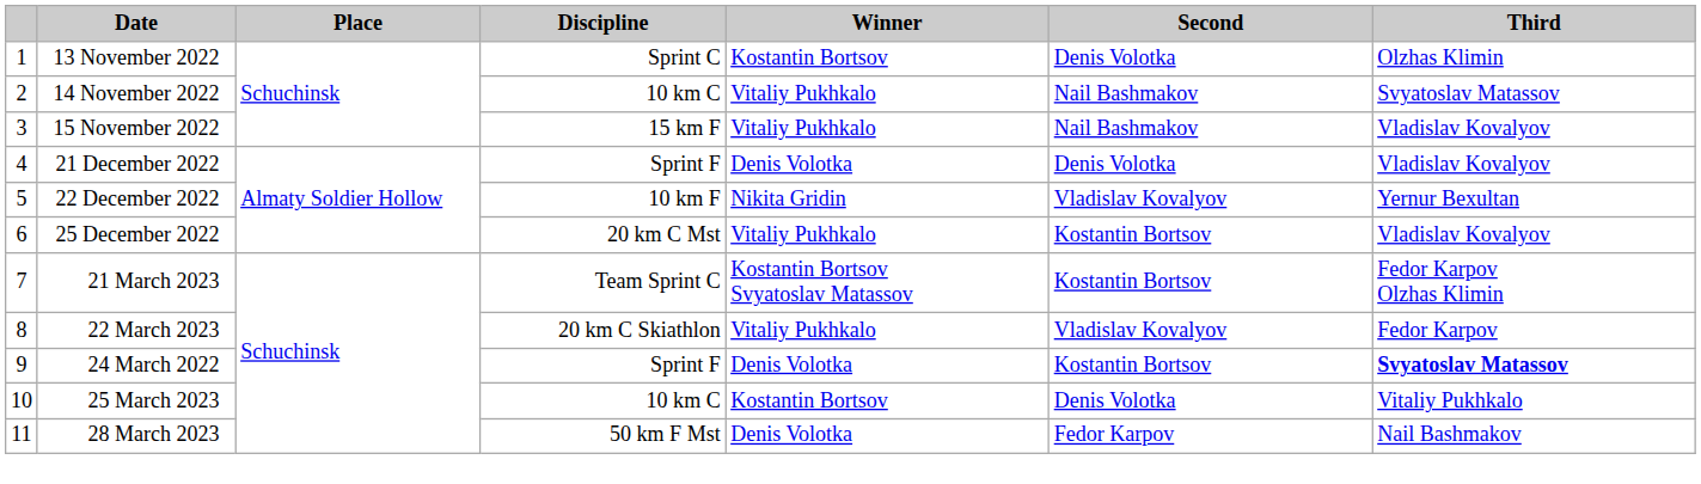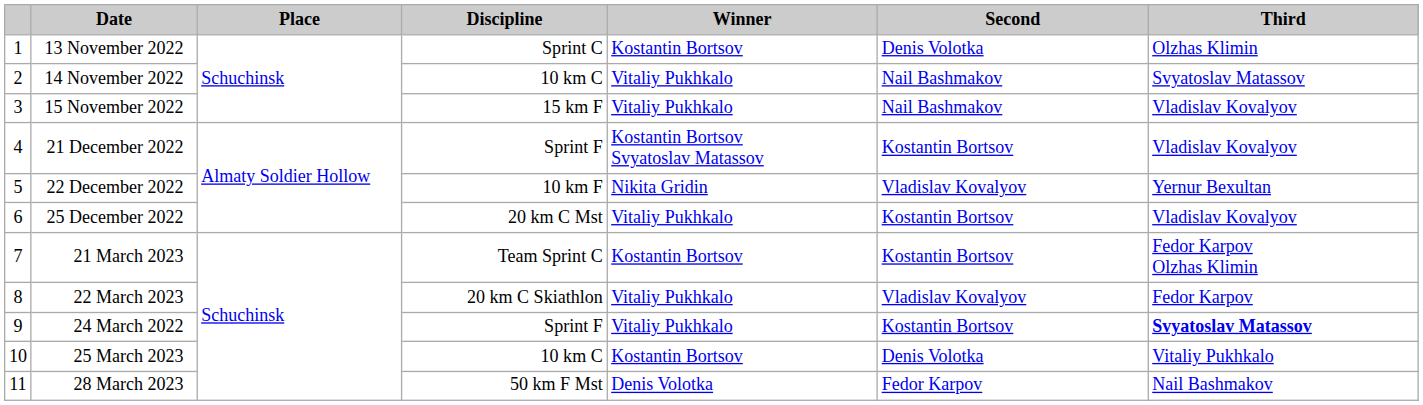 <table class="wikitable plainrowheaders" style="background:#fff; font-size:86%; line-height:16px; border:grey solid 1px; border-collapse:collapse;">
 <tr style="background:#ccc; text-align:center;">
 <th scope="col" style="background:#ccc; width=30 px;"></th>
 <th scope="col" style="background:#ccc; width:120px;">Date</th>
 <th scope="col" style="background:#ccc; width:150px;">Place</th>
 <th scope="col" style="background:#ccc; width:150px;">Discipline</th>
 <th scope="col" style="background:#ccc; width:200px;">Winner</th>
 <th scope="col" style="background:#ccc; width:200px;">Second</th>
 <th scope="col" style="background:#ccc; width:200px;">Third</th>
 </tr>
 <tr>
 <td align=center>1</td>
 <td align=right>13 November 2022  </td>
 <td rowspan=3> <a href='#'>Schuchinsk</a></td>
 <td align=right>Sprint C</td>
 <td> <a href='#'>Kostantin Bortsov</a></td>
 <td> <a href='#'>Denis Volotka</a></td>
 <td> <a href='#'>Olzhas Klimin</a></td>
 </tr>
 <tr>
 <td align=center>2</td>
 <td align=right>14 November 2022  </td>
 <td align=right>10 km C</td>
 <td> <a href='#'>Vitaliy Pukhkalo</a></td>
 <td> <a href='#'>Nail Bashmakov</a></td>
 <td> <a href='#'>Svyatoslav Matassov</a></td>
 </tr>
 <tr>
 <td align=center>3</td>
 <td align=right>15 November 2022  </td>
 <td align=right>15 km F</td>
 <td> <a href='#'>Vitaliy Pukhkalo</a></td>
 <td> <a href='#'>Nail Bashmakov</a></td>
 <td> <a href='#'>Vladislav Kovalyov</a></td>
 </tr>
 <tr>
 <td align=center>4</td>
 <td align=right>21 December 2022  </td>
 <td rowspan=3> <a href='#'>Almaty Soldier Hollow</a></td>
 <td align=right>Sprint F</td>
-<td> <a href='#'>Denis Volotka</a></td>
-<td> <a href='#'>Denis Volotka</a></td>
+<td> <a href='#'>Kostantin Bortsov</a> <br>  <a href='#'>Svyatoslav Matassov</a></td>
+<td> <a href='#'>Kostantin Bortsov</a></td>
 <td> <a href='#'>Vladislav Kovalyov</a></td>
 </tr>
 <tr>
 <td align=center>5</td>
 <td align=right>22 December 2022  </td>
 <td align=right>10 km F</td>
 <td> <a href='#'>Nikita Gridin</a></td>
 <td> <a href='#'>Vladislav Kovalyov</a></td>
 <td> <a href='#'>Yernur Bexultan</a></td>
 </tr>
 <tr>
 <td align=center>6</td>
 <td align=right>25 December 2022  </td>
 <td align=right>20 km C Mst</td>
 <td> <a href='#'>Vitaliy Pukhkalo</a></td>
 <td> <a href='#'>Kostantin Bortsov</a></td>
 <td> <a href='#'>Vladislav Kovalyov</a></td>
 </tr>
 <tr>
 <td align=center>7</td>
 <td align=right>21 March 2023  </td>
 <td rowspan=5> <a href='#'>Schuchinsk</a></td>
 <td align=right>Team Sprint C</td>
-<td> <a href='#'>Kostantin Bortsov</a> <br>  <a href='#'>Svyatoslav Matassov</a></td>
+<td> <a href='#'>Kostantin Bortsov</a></td>
 <td> <a href='#'>Kostantin Bortsov</a></td>
 <td> <a href='#'>Fedor Karpov</a> <br>  <a href='#'>Olzhas Klimin</a></td>
 </tr>
 <tr>
 <td align=center>8</td>
 <td align=right>22 March 2023  </td>
 <td align=right>20 km C Skiathlon</td>
 <td> <a href='#'>Vitaliy Pukhkalo</a></td>
 <td> <a href='#'>Vladislav Kovalyov</a></td>
 <td> <a href='#'>Fedor Karpov</a></td>
 </tr>
 <tr>
 <td align=center>9</td>
 <td align=right>24 March 2022  </td>
 <td align=right>Sprint F</td>
-<td> <a href='#'>Denis Volotka</a></td>
+<td> <a href='#'>Vitaliy Pukhkalo</a></td>
 <td> <a href='#'>Kostantin Bortsov</a></td>
 <td><strong> <a href='#'>Svyatoslav Matassov</a></strong></td>
 </tr>
 <tr>
 <td align=center>10</td>
 <td align=right>25 March 2023  </td>
 <td align=right>10 km C</td>
 <td> <a href='#'>Kostantin Bortsov</a></td>
 <td> <a href='#'>Denis Volotka</a></td>
 <td> <a href='#'>Vitaliy Pukhkalo</a></td>
 </tr>
 <tr>
 <td align=center>11</td>
 <td align=right>28 March 2023  </td>
 <td align=right>50 km F Mst</td>
 <td> <a href='#'>Denis Volotka</a></td>
 <td> <a href='#'>Fedor Karpov</a></td>
 <td> <a href='#'>Nail Bashmakov</a></td>
 </tr>
 </table>
